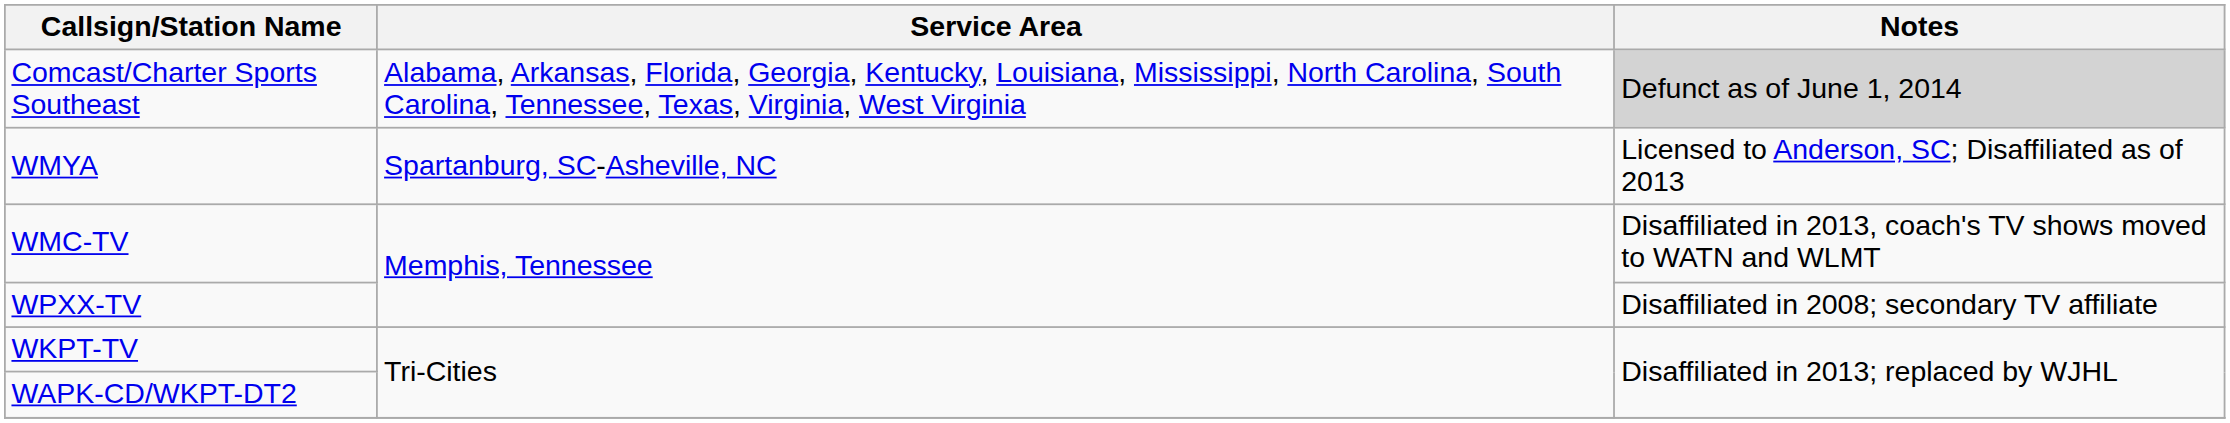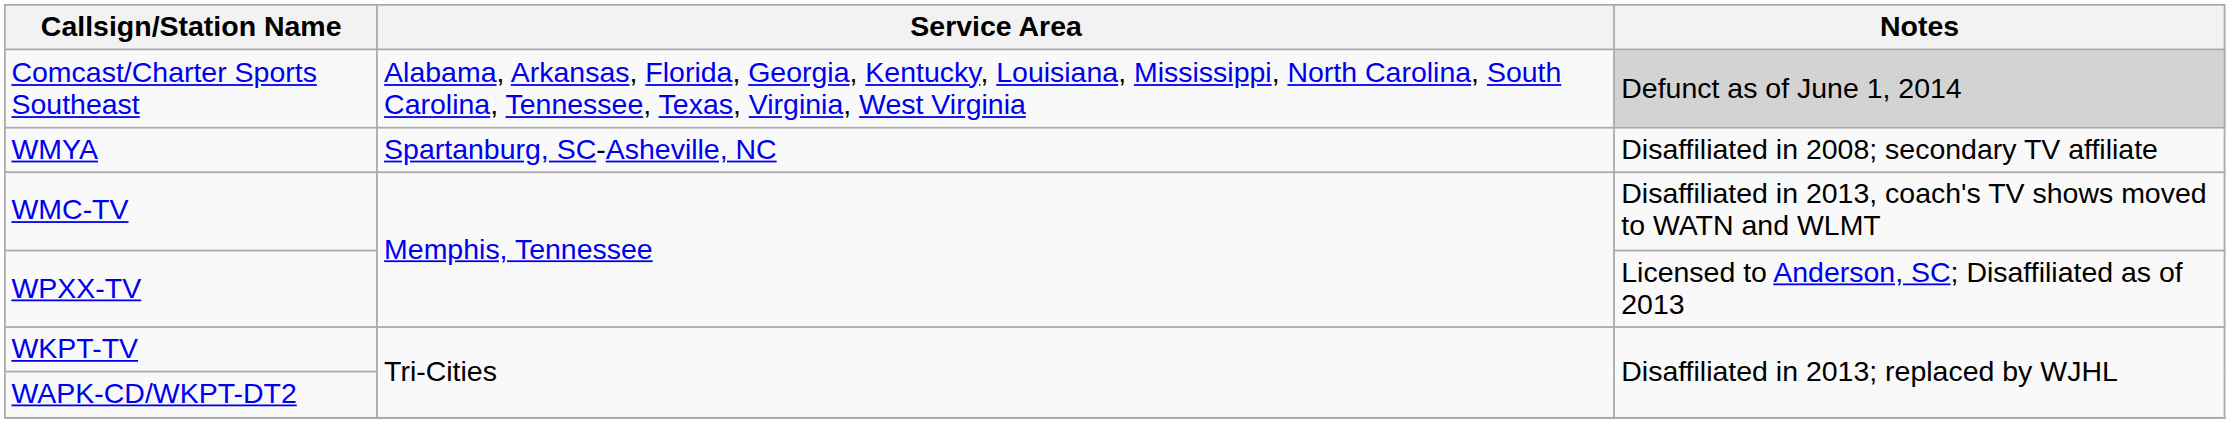 <table class="wikitable sortable">
 <tr>
 <th>Callsign/Station Name</th>
 <th>Service Area</th>
 <th>Notes</th>
 </tr>
 <tr>
 <td><a href='#'>Comcast/Charter Sports Southeast</a></td>
 <td><a href='#'>Alabama</a>, <a href='#'>Arkansas</a>, <a href='#'>Florida</a>, <a href='#'>Georgia</a>, <a href='#'>Kentucky</a>, <a href='#'>Louisiana</a>, <a href='#'>Mississippi</a>, <a href='#'>North Carolina</a>, <a href='#'>South Carolina</a>, <a href='#'>Tennessee</a>, <a href='#'>Texas</a>, <a href='#'>Virginia</a>, <a href='#'>West Virginia</a></td>
 <td style="background: lightgrey;">Defunct as of June 1, 2014</td>
 </tr>
 <tr>
 <td><a href='#'>WMYA</a></td>
 <td><a href='#'>Spartanburg, SC</a>-<a href='#'>Asheville, NC</a></td>
-<td>Licensed to <a href='#'>Anderson, SC</a>; Disaffiliated as of 2013</td>
+<td>Disaffiliated in 2008; secondary TV affiliate</td>
 </tr>
 <tr>
 <td><a href='#'>WMC-TV</a></td>
 <td rowspan=2><a href='#'>Memphis, Tennessee</a></td>
 <td>Disaffiliated in 2013, coach's TV shows moved to WATN and WLMT</td>
 </tr>
 <tr>
 <td><a href='#'>WPXX-TV</a></td>
-<td>Disaffiliated in 2008; secondary TV affiliate</td>
+<td>Licensed to <a href='#'>Anderson, SC</a>; Disaffiliated as of 2013</td>
 </tr>
 <tr>
 <td><a href='#'>WKPT-TV</a></td>
 <td rowspan=2>Tri-Cities</td>
 <td rowspan=2>Disaffiliated in 2013; replaced by WJHL</td>
 </tr>
 <tr>
 <td><a href='#'>WAPK-CD/WKPT-DT2</a></td>
 </tr>
 <tr>
 </tr>
 </table>
